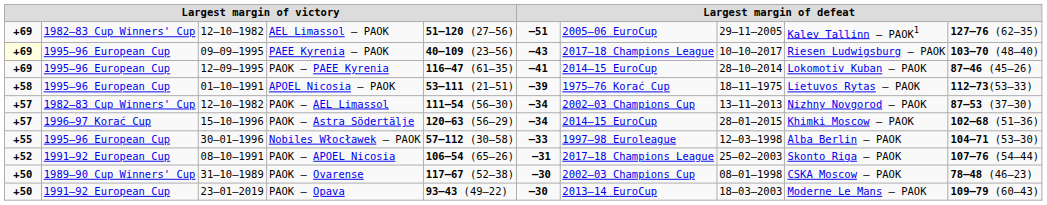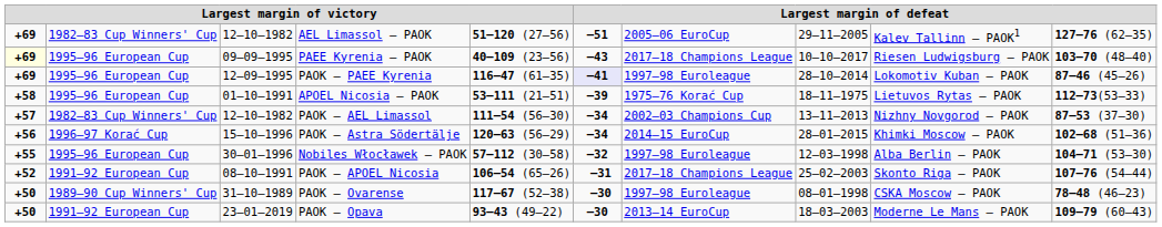 <table class="wikitable" style="text-align:center;font-size:85%">
 <tr>
 <td style="color:black;background:#DCDCDC" colspan="5"><strong>Largest margin of victory</strong></td>
 <td style="color:black;background:#DCDCDC" colspan="5"><strong>Largest margin of defeat</strong></td>
 </tr>
 <tr>
 <td> <strong>+69</strong> </td>
 <td align="left"><a href='#'>1982–83 Cup Winners' Cup</a></td>
 <td align="center">12–10–1982</td>
 <td align="left"> <a href='#'>AEL Limassol</a> – PAOK</td>
 <td align="center"><strong>51–120</strong> (27–56)</td>
 <td> <span><strong>–51</strong></span> </td>
 <td align="left"><a href='#'>2005–06 EuroCup</a></td>
 <td align="center">29–11–2005</td>
 <td align="left"> <a href='#'>Kalev Tallinn</a> – PAOK<sup>1</sup></td>
 <td align="left"><span><strong>127–76</strong> (62–35)</span></td>
 </tr>
 <tr>
 <td style="background: lightyellow;"> <strong>+69</strong> </td>
 <td align="left"><a href='#'>1995–96 European Cup</a></td>
 <td align="center">09–09–1995</td>
 <td align="left"> <a href='#'>PAEE Kyrenia</a> – PAOK</td>
 <td align="center"><strong>40–109</strong> (23–56)</td>
 <td> <span><strong>–43</strong></span> </td>
 <td align="left"><a href='#'>2017–18 Champions League</a></td>
 <td align="center">10–10–2017</td>
 <td align="left"> <a href='#'>Riesen Ludwigsburg</a> – PAOK</td>
 <td align="left"><span><strong>103–70</strong> (48–40)</span></td>
 </tr>
 <tr>
 <td> <strong>+69</strong> </td>
 <td align="left"><a href='#'>1995–96 European Cup</a></td>
 <td align="center">12–09–1995</td>
 <td align="left"> PAOK – <a href='#'>PAEE Kyrenia</a></td>
 <td align="center"><strong>116–47</strong> (61–35)</td>
-<td> <span><strong>–41</strong></span> </td>
-<td align="left"><a href='#'>2014–15 EuroCup</a></td>
+<td style="background: lavender;"> <span><strong>–41</strong></span> </td>
+<td align="left"><a href='#'>1997–98 Euroleague</a></td>
 <td align="center">28–10–2014</td>
 <td align="left"> <a href='#'>Lokomotiv Kuban</a> – PAOK</td>
 <td align="left"><span><strong>87–46</strong> (45–26)</span></td>
 </tr>
 <tr>
 <td> <strong>+58</strong> </td>
 <td align="left"><a href='#'>1995–96 European Cup</a></td>
 <td align="center">01–10–1991</td>
 <td align="left"> <a href='#'>APOEL Nicosia</a> – PAOK</td>
 <td align="center"><strong>53–111</strong> (21–51)</td>
 <td> <span><strong>–39</strong></span> </td>
 <td align="left"><a href='#'>1975–76 Korać Cup</a></td>
 <td align="center">18–11–1975</td>
 <td align="left"> <a href='#'>Lietuvos Rytas</a> – PAOK</td>
 <td align="left"><span><strong>112–73</strong>(53–33)</span></td>
 </tr>
 <tr>
 <td> <strong>+57</strong> </td>
 <td align="left"><a href='#'>1982–83 Cup Winners' Cup</a></td>
 <td align="center">12–10–1982</td>
 <td align="left"> PAOK – <a href='#'>AEL Limassol</a></td>
 <td align="center"><strong>111–54</strong> (56–30)</td>
 <td> <span><strong>–34</strong></span> </td>
 <td align="left"><a href='#'>2002–03 Champions Cup</a></td>
 <td align="center">13–11–2013</td>
 <td align="left"> <a href='#'>Nizhny Novgorod</a> – PAOK</td>
 <td align="left"><span><strong>87–53</strong> (37–30)</span></td>
 </tr>
 <tr>
-<td> <strong>+57</strong> </td>
+<td> <strong>+56</strong> </td>
 <td align="left"><a href='#'>1996–97 Korać Cup</a></td>
 <td align="center">15–10–1996</td>
 <td align="left"> PAOK – <a href='#'>Astra Södertälje</a></td>
 <td align="center"><strong>120–63</strong> (56–29)</td>
 <td> <span><strong>–34</strong></span> </td>
 <td align="left"><a href='#'>2014–15 EuroCup</a></td>
 <td align="center">28–01–2015</td>
 <td align="left"> <a href='#'>Khimki Moscow</a> – PAOK</td>
 <td align="left"><span><strong>102–68</strong> (51–36)</span></td>
 </tr>
 <tr>
 <td> <strong>+55</strong> </td>
 <td align="left"><a href='#'>1995–96 European Cup</a></td>
 <td align="center">30–01–1996</td>
 <td align="left"> <a href='#'>Nobiles Włocławek</a> – PAOK</td>
 <td align="center"><strong>57–112</strong> (30–58)</td>
-<td> <span><strong>–33</strong></span> </td>
+<td> <span><strong>–32</strong></span> </td>
 <td align="left"><a href='#'>1997–98 Euroleague</a></td>
 <td align="center">12–03–1998</td>
 <td align="left"> <a href='#'>Alba Berlin</a> – PAOK</td>
 <td align="left"><span><strong>104–71</strong> (53–30)</span></td>
 </tr>
 <tr>
 <td> <strong>+52</strong> </td>
 <td align="left"><a href='#'>1991–92 European Cup</a></td>
 <td align="center">08–10–1991</td>
 <td align="left"> PAOK – <a href='#'>APOEL Nicosia</a></td>
 <td align="center"><strong>106–54</strong> (65–26)</td>
 <td> <span> <strong>–31</strong></span> </td>
 <td align="left"><a href='#'>2017–18 Champions League</a></td>
 <td align="center">25–02–2003</td>
 <td align="left"> <a href='#'>Skonto Riga</a> – PAOK</td>
 <td align="left"><span><strong>107–76</strong> (54–44)</span></td>
 </tr>
 <tr>
 <td> <strong>+50</strong> </td>
 <td align="left"><a href='#'>1989–90 Cup Winners' Cup</a></td>
 <td align="center">31–10–1989</td>
 <td align="left"> PAOK – <a href='#'>Ovarense</a></td>
 <td align="left"><strong>117–67</strong> (52–38)</td>
 <td> <span> <strong>–30</strong></span> </td>
-<td align="left"><a href='#'>2002–03 Champions Cup</a></td>
+<td align="left"><a href='#'>1997–98 Euroleague</a></td>
 <td align="center">08–01–1998</td>
 <td align="left"> <a href='#'>CSKA Moscow</a> – PAOK</td>
 <td align="left"><span><strong>78–48</strong> (46–23)</span></td>
 </tr>
 <tr>
 <td> <strong>+50</strong> </td>
 <td align="left"><a href='#'>1991–92 European Cup</a></td>
 <td align="center">23–01–2019</td>
 <td align="left"> PAOK – <a href='#'>Opava</a></td>
 <td align="left"><strong>93–43</strong> (49–22)</td>
 <td> <span><strong>–30</strong></span> </td>
 <td align="left"><a href='#'>2013–14 EuroCup</a></td>
 <td align="center">18–03–2003</td>
 <td align="left"> <a href='#'>Moderne Le Mans</a> – PAOK</td>
 <td align="left"><span><strong>109–79</strong> (60–43)</span></td>
 </tr>
 </table>
